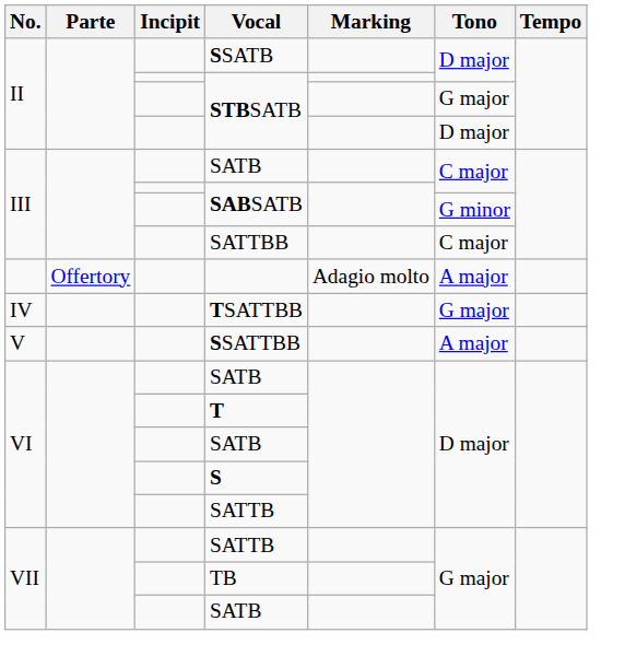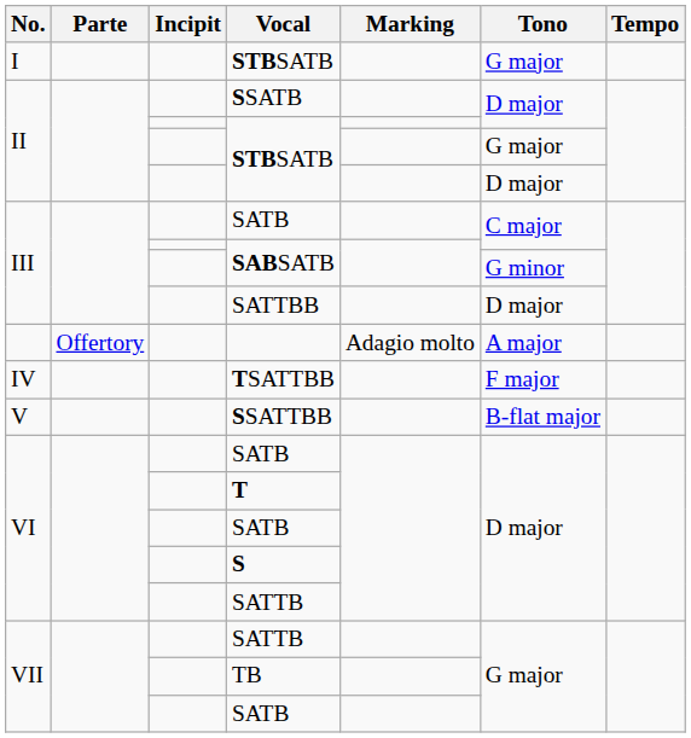 <table class="wikitable plainrowheaders">
 <tr>
 <th scope="col">No.</th>
 <th scope="col">Parte</th>
 <th scope="col">Incipit</th>
 <th scope="col">Vocal</th>
 <th scope="col">Marking</th>
 <th scope="col">Tono</th>
 <th scope="col">Tempo</th>
+</tr>
+<tr>
+<td>I</td>
+<td style="text-align: center;"></td>
+<td></td>
+<td><strong>STB</strong>SATB</td>
+<td></td>
+<td><a href='#'>G major</a></td>
+<td></td>
 </tr>
 <tr>
 <td rowspan="4">II</td>
 <td rowspan="4" style="text-align: center;"></td>
 <td></td>
 <td><strong>S</strong>SATB</td>
 <td></td>
 <td rowspan="2"><a href='#'>D major</a></td>
 <td rowspan="4"></td>
 </tr>
 <tr>
 <td></td>
 <td rowspan="3"><strong>STB</strong>SATB</td>
 <td></td>
 </tr>
 <tr>
 <td></td>
 <td></td>
 <td>G major</td>
 </tr>
 <tr>
 <td></td>
 <td></td>
 <td>D major</td>
 </tr>
 <tr>
 <td rowspan="4">III</td>
 <td rowspan="4" style="text-align: center;"></td>
 <td></td>
 <td>SATB</td>
 <td></td>
 <td rowspan="2"><a href='#'>C major</a></td>
 <td rowspan="4"></td>
 </tr>
 <tr>
 <td></td>
 <td rowspan="2"><strong>SAB</strong>SATB</td>
 <td rowspan="2"></td>
 </tr>
 <tr>
 <td></td>
 <td><a href='#'>G minor</a></td>
 </tr>
 <tr>
 <td></td>
 <td>SATTBB</td>
 <td></td>
-<td>C major</td>
+<td>D major</td>
 </tr>
 <tr>
 <td></td>
 <td style="text-align: center;"><a href='#'>Offertory</a></td>
 <td></td>
 <td></td>
 <td>Adagio molto</td>
 <td><a href='#'>A major</a></td>
 <td></td>
 </tr>
 <tr>
 <td>IV</td>
 <td style="text-align: center;"></td>
 <td></td>
 <td><strong>T</strong>SATTBB</td>
 <td></td>
-<td><a href='#'>G major</a></td>
+<td><a href='#'>F major</a></td>
 <td></td>
 </tr>
 <tr>
 <td>V</td>
 <td style="text-align: center;"></td>
 <td></td>
 <td><strong>S</strong>SATTBB</td>
 <td></td>
-<td><a href='#'>A major</a></td>
+<td><a href='#'>B-flat major</a></td>
 <td></td>
 </tr>
 <tr>
 <td rowspan="5">VI</td>
 <td rowspan="5" style="text-align: center;"></td>
 <td></td>
 <td>SATB</td>
 <td rowspan="5"></td>
 <td rowspan="5">D major</td>
 <td rowspan="5"></td>
 </tr>
 <tr>
 <td></td>
 <td><strong>T</strong></td>
 </tr>
 <tr>
 <td></td>
 <td>SATB</td>
 </tr>
 <tr>
 <td></td>
 <td><strong>S</strong></td>
 </tr>
 <tr>
 <td></td>
 <td>SATTB</td>
 </tr>
 <tr>
 <td rowspan="3">VII</td>
 <td rowspan="3" style="text-align: center;"></td>
 <td></td>
 <td>SATTB</td>
 <td></td>
 <td rowspan="3">G major</td>
 <td rowspan="3"></td>
 </tr>
 <tr>
 <td></td>
 <td>TB</td>
 <td></td>
 </tr>
 <tr>
 <td></td>
 <td>SATB</td>
 <td></td>
 </tr>
 </table>
